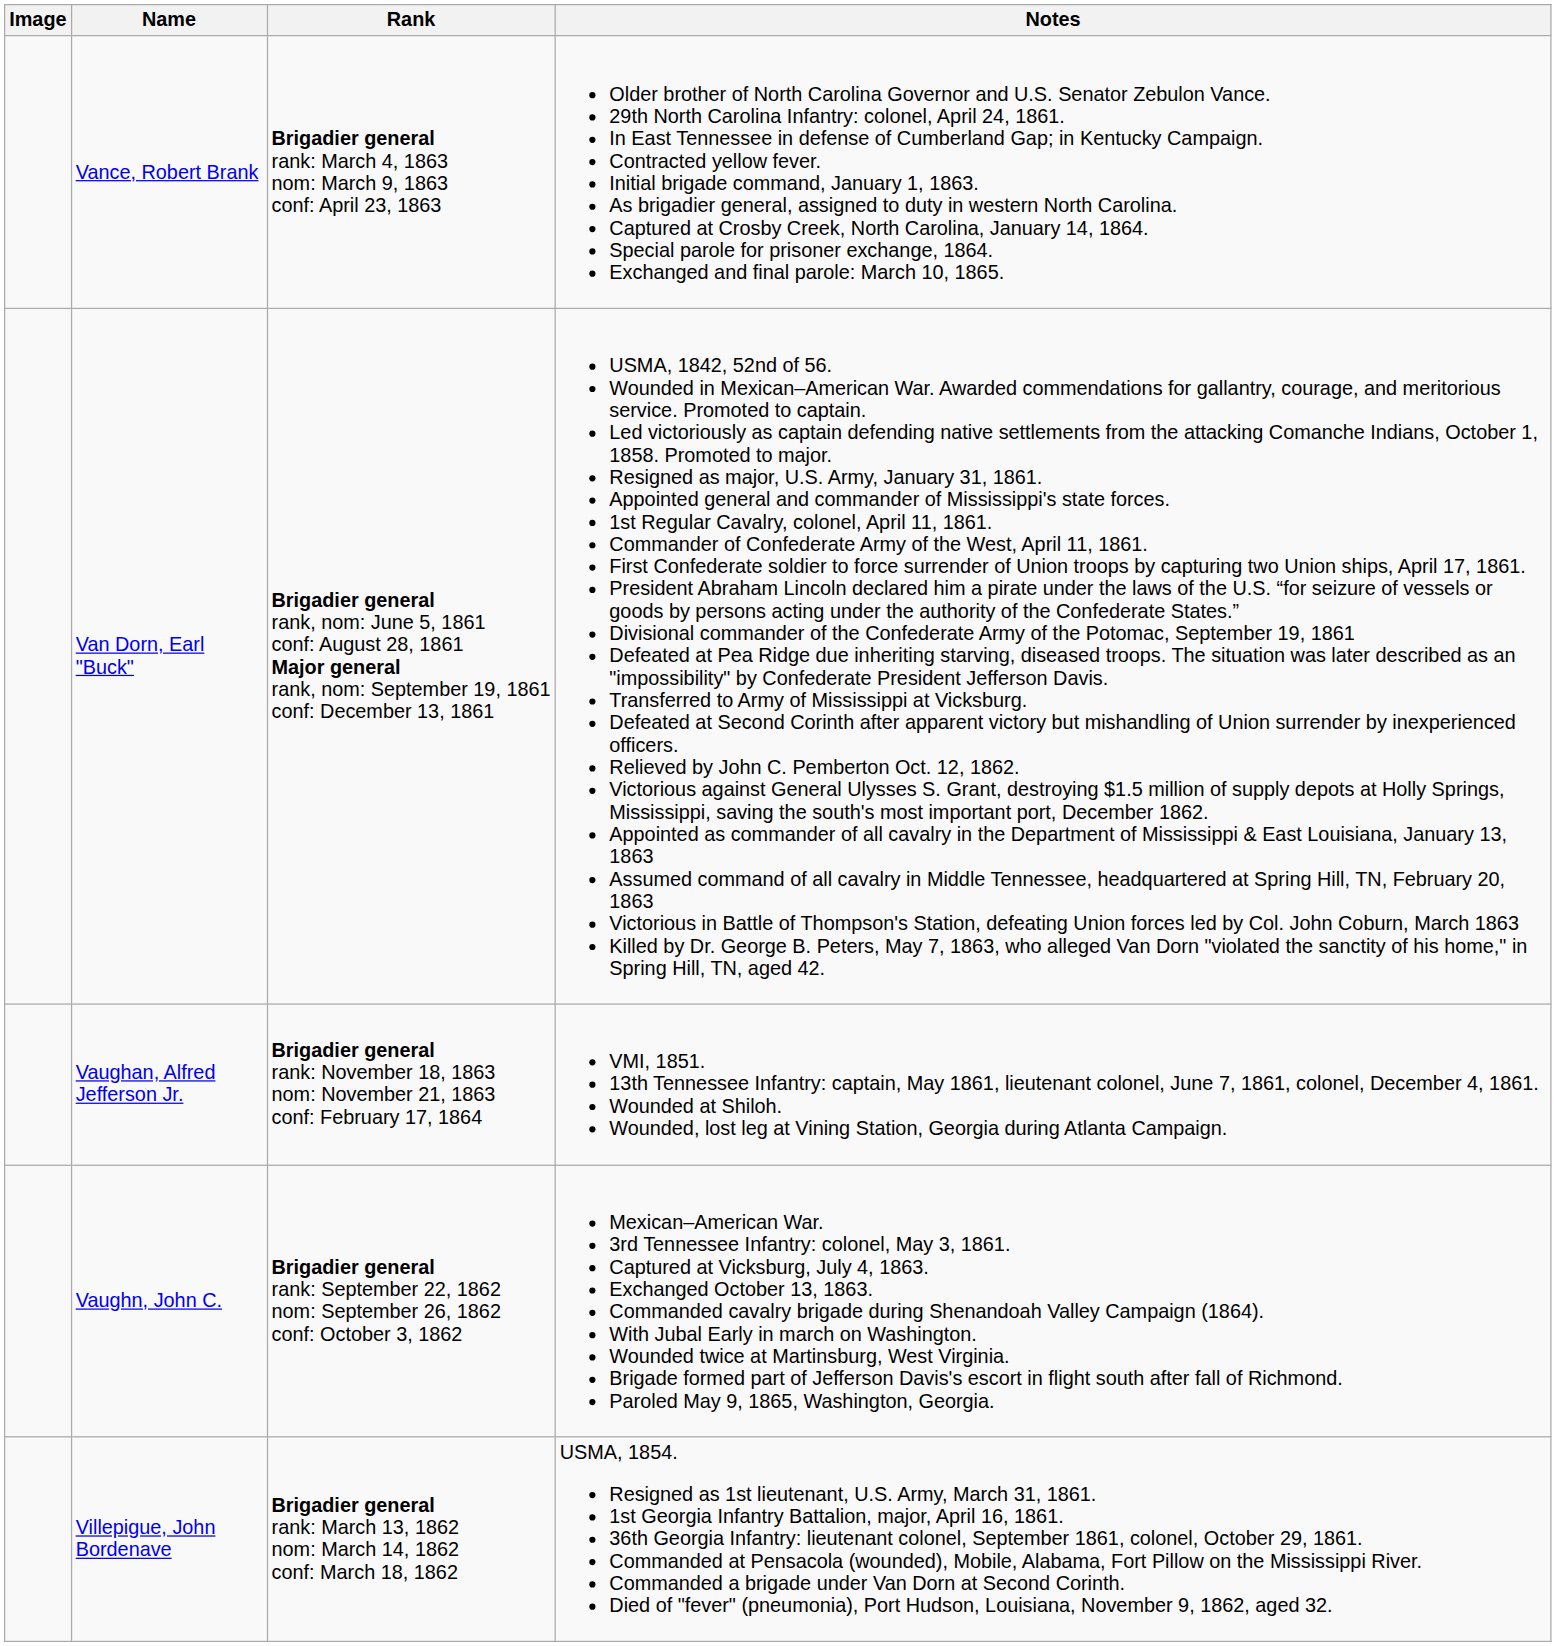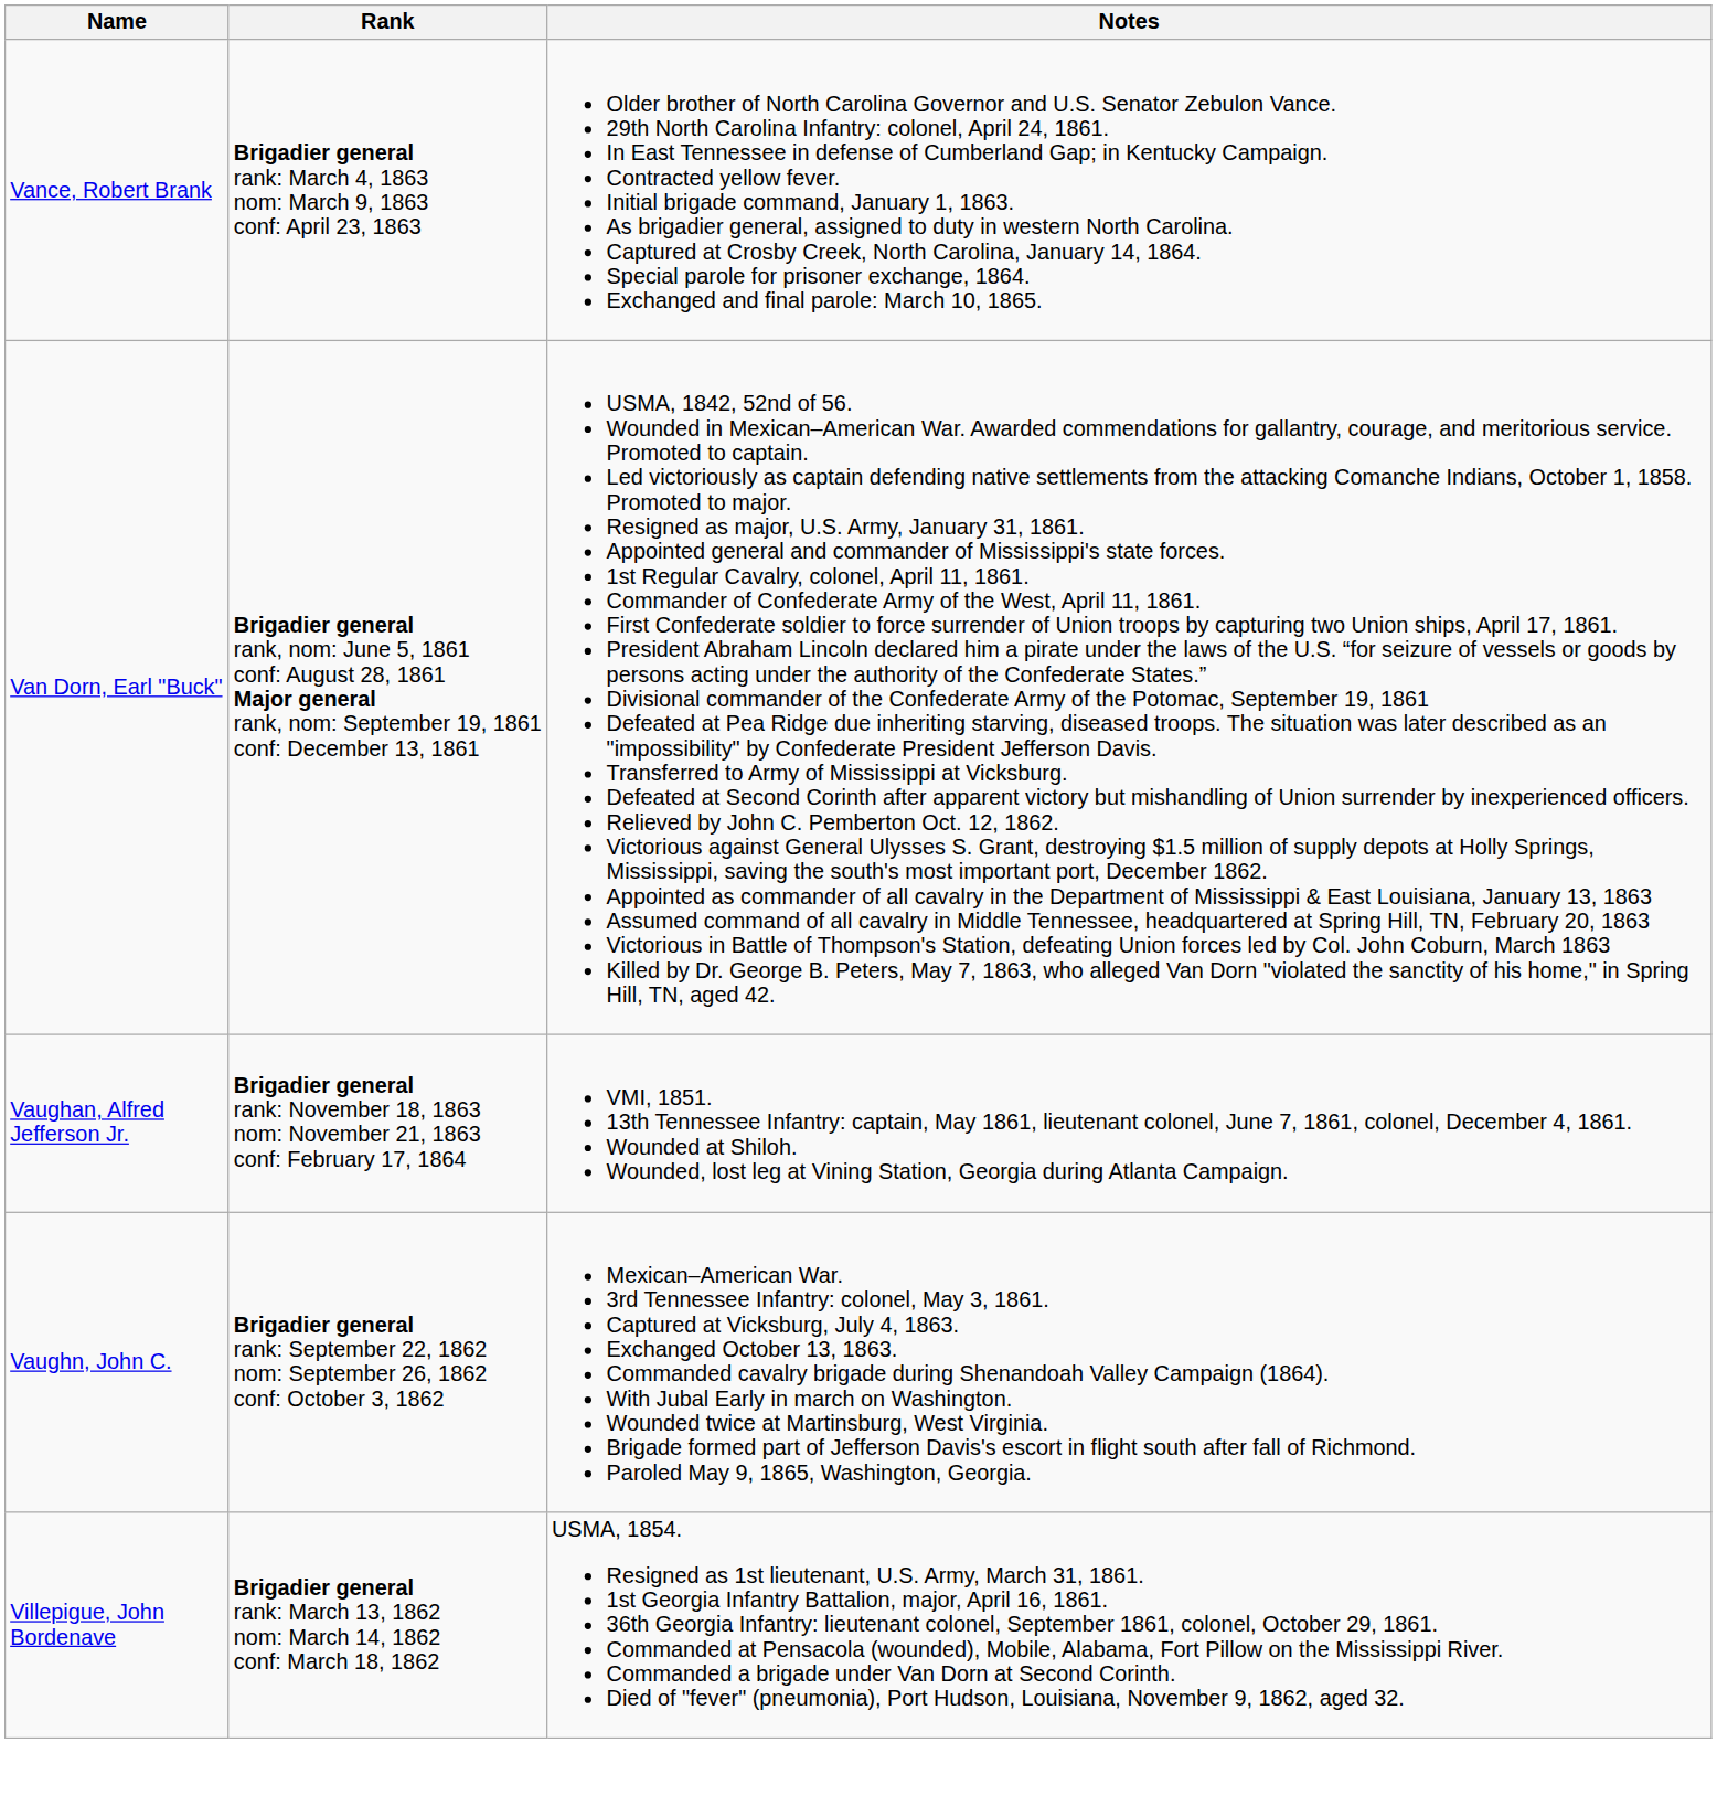 <table class="wikitable sortable">
 <tr>
-<th class="unsortable">Image</th>
 <th>Name</th>
 <th>Rank</th>
 <th class="unsortable">Notes</th>
 </tr>
 <tr>
-<td></td>
 <td><a href='#'>Vance, Robert Brank</a></td>
 <td style=white-space:nowrap><strong>Brigadier general</strong><br>rank: March 4, 1863<br>nom: March 9, 1863<br>conf: April 23, 1863</td>
 <td><br><ul><li>Older brother of North Carolina Governor and U.S. Senator Zebulon Vance.</li><li>29th North Carolina Infantry: colonel, April 24, 1861.</li><li>In East Tennessee in defense of Cumberland Gap; in Kentucky Campaign.</li><li>Contracted yellow fever.</li><li>Initial brigade command, January 1, 1863.</li><li>As brigadier general, assigned to duty in western North Carolina.</li><li>Captured at Crosby Creek, North Carolina, January 14, 1864.</li><li>Special parole for prisoner exchange, 1864.</li><li>Exchanged and final parole: March 10, 1865.</li></ul></td>
 </tr>
 <tr>
-<td></td>
 <td><a href='#'>Van Dorn, Earl "Buck"</a></td>
 <td style=white-space:nowrap><strong>Brigadier general</strong><br>rank, nom: June 5, 1861<br>conf: August 28, 1861<br><strong>Major general</strong><br>rank, nom: September 19, 1861<br>conf: December 13, 1861</td>
 <td><br><ul><li>USMA, 1842, 52nd of 56.</li><li>Wounded in Mexican–American War. Awarded commendations for gallantry, courage, and meritorious service. Promoted to captain.</li><li>Led victoriously as captain defending native settlements from the attacking Comanche Indians, October 1, 1858. Promoted to major.</li><li>Resigned as major, U.S. Army, January 31, 1861.</li><li>Appointed general and commander of Mississippi's state forces.</li><li>1st Regular Cavalry, colonel, April 11, 1861.</li><li>Commander of Confederate Army of the West, April 11, 1861.</li><li>First Confederate soldier to force surrender of Union troops by capturing two Union ships, April 17, 1861.</li><li>President Abraham Lincoln declared him a pirate under the laws of the U.S. “for seizure of vessels or goods by persons acting under the authority of the Confederate States.”</li><li>Divisional commander of the Confederate Army of the Potomac, September 19, 1861</li><li>Defeated at Pea Ridge due inheriting starving, diseased troops. The situation was later described as an "impossibility" by Confederate President Jefferson Davis.</li><li>Transferred to Army of Mississippi at Vicksburg.</li><li>Defeated at Second Corinth after apparent victory but mishandling of Union surrender by inexperienced officers.</li><li>Relieved by John C. Pemberton Oct. 12, 1862.</li><li>Victorious against General Ulysses S. Grant, destroying $1.5 million of supply depots at Holly Springs, Mississippi, saving the south's most important port, December 1862.</li><li>Appointed as commander of all cavalry in the Department of Mississippi & East Louisiana, January 13, 1863</li><li>Assumed command of all cavalry in Middle Tennessee, headquartered at Spring Hill, TN, February 20, 1863</li><li>Victorious in Battle of Thompson's Station, defeating Union forces led by Col. John Coburn, March 1863</li><li>Killed by Dr. George B. Peters, May 7, 1863, who alleged Van Dorn "violated the sanctity of his home," in Spring Hill, TN, aged 42.</li></ul></td>
 </tr>
 <tr>
-<td></td>
 <td><a href='#'>Vaughan, Alfred Jefferson Jr.</a></td>
 <td><strong>Brigadier general</strong><br>rank: November 18, 1863<br>nom: November 21, 1863<br>conf: February 17, 1864</td>
 <td><br><ul><li>VMI, 1851.</li><li>13th Tennessee Infantry: captain, May 1861, lieutenant colonel, June 7, 1861, colonel, December 4, 1861.</li><li>Wounded at Shiloh.</li><li>Wounded, lost leg at Vining Station, Georgia during Atlanta Campaign.</li></ul></td>
 </tr>
 <tr>
-<td></td>
 <td><a href='#'>Vaughn, John C.</a></td>
 <td><strong>Brigadier general</strong><br>rank: September 22, 1862<br>nom: September 26, 1862<br>conf: October 3, 1862</td>
 <td><br><ul><li>Mexican–American War.</li><li>3rd Tennessee Infantry: colonel, May 3, 1861.</li><li>Captured at Vicksburg, July 4, 1863.</li><li>Exchanged October 13, 1863.</li><li>Commanded cavalry brigade during Shenandoah Valley Campaign (1864).</li><li>With Jubal Early in march on Washington.</li><li>Wounded twice at Martinsburg, West Virginia.</li><li>Brigade formed part of Jefferson Davis's escort in flight south after fall of Richmond.</li><li>Paroled May 9, 1865, Washington, Georgia.</li></ul></td>
 </tr>
 <tr>
-<td></td>
 <td><a href='#'>Villepigue, John Bordenave</a></td>
 <td><strong>Brigadier general</strong><br>rank: March 13, 1862<br>nom: March 14, 1862<br>conf: March 18, 1862</td>
 <td>USMA, 1854.<br><ul><li>Resigned as 1st lieutenant, U.S. Army, March 31, 1861.</li><li>1st Georgia Infantry Battalion, major, April 16, 1861.</li><li>36th Georgia Infantry: lieutenant colonel, September 1861, colonel, October 29, 1861.</li><li>Commanded at Pensacola (wounded), Mobile, Alabama, Fort Pillow on the Mississippi River.</li><li>Commanded a brigade under Van Dorn at Second Corinth.</li><li>Died of "fever" (pneumonia), Port Hudson, Louisiana, November 9, 1862, aged 32.</li></ul></td>
 </tr>
 </table>
